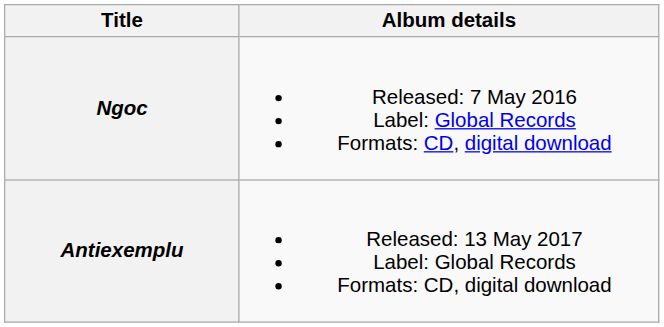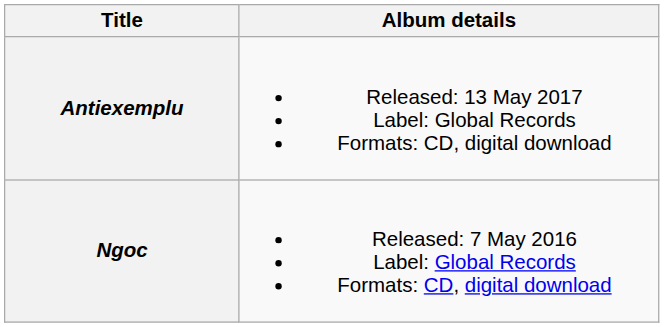 <table class="wikitable plainrowheaders" style="text-align:center">
 <tr>
 <th scope="col" style="width:11em;">Title</th>
 <th scope="col" style="width:20em;">Album details</th>
 </tr>
 <tr>
+<th scope="row"><em>Antiexemplu</em></th>
+<td><br><ul><li>Released: 13 May 2017</li><li>Label: Global Records</li><li>Formats: CD, digital download</li></ul></td>
+</tr>
+<tr>
 <th scope="row"><em>Ngoc</em></th>
 <td><br><ul><li>Released: 7 May 2016</li><li>Label: <a href='#'>Global Records</a></li><li>Formats: <a href='#'>CD</a>, <a href='#'>digital download</a></li></ul></td>
 </tr>
-<tr>
-<th scope="row"><em>Antiexemplu</em></th>
-<td><br><ul><li>Released: 13 May 2017</li><li>Label: Global Records</li><li>Formats: CD, digital download</li></ul></td>
-</tr>
 </table>
